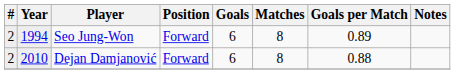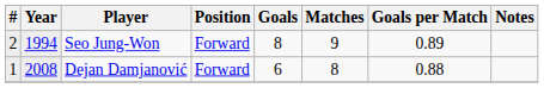 <table class="wikitable" border="1">
 <tr>
 <th>#</th>
 <th>Year</th>
 <th>Player</th>
 <th>Position</th>
 <th>Goals</th>
 <th>Matches</th>
 <th>Goals per Match</th>
 <th>Notes</th>
 </tr>
 <tr>
 <td style="background:#eeeeee">2</td>
 <td style="background:#eeeeee"><a href='#'>1994</a></td>
 <td> <a href='#'>Seo Jung-Won</a></td>
 <td><a href='#'>Forward</a></td>
-<td style="text-align: center;">6</td>
 <td style="text-align: center;">8</td>
+<td style="text-align: center;">9</td>
 <td style="text-align: center;">0.89</td>
 <td></td>
 </tr>
 <tr>
-<td style="background:#eeeeee">2</td>
-<td style="background:#eeeeee"><a href='#'>2010</a></td>
+<td style="background:#eeeeee">1</td>
+<td style="background:#eeeeee"><a href='#'>2008</a></td>
 <td> <a href='#'>Dejan Damjanović</a></td>
 <td><a href='#'>Forward</a></td>
 <td style="text-align: center;">6</td>
 <td style="text-align: center;">8</td>
 <td style="text-align: center;">0.88</td>
 <td></td>
 </tr>
 <tr>
 </tr>
 </table>
